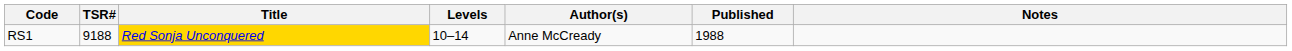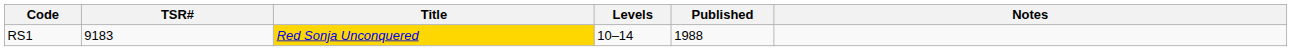 <table class="wikitable" style="width: 100%">
 <tr>
 <th scope="col" style="width: 6%;">Code</th>
 <th>TSR#</th>
 <th scope="col" style="width: 25%;">Title</th>
 <th scope="col" style="width: 6%;">Levels</th>
-<th scope="col" style="width: 15%;">Author(s)</th>
 <th scope="col" style="width: 8%;">Published</th>
 <th scope="col" style="width: 40%;">Notes</th>
 </tr>
 <tr>
 <td>RS1</td>
-<td>9188</td>
+<td>9183</td>
 <td style="background: gold;"><em><a href='#'>Red Sonja Unconquered</a></em></td>
 <td>10–14</td>
-<td>Anne McCready</td>
 <td>1988</td>
 <td> </td>
 </tr>
 </table>
